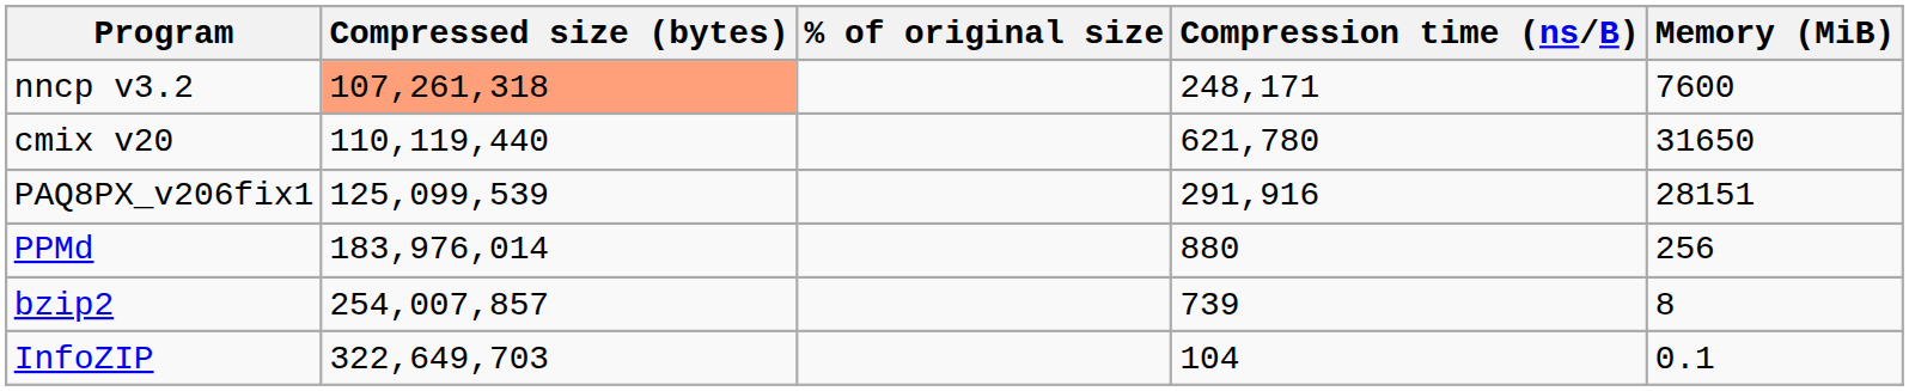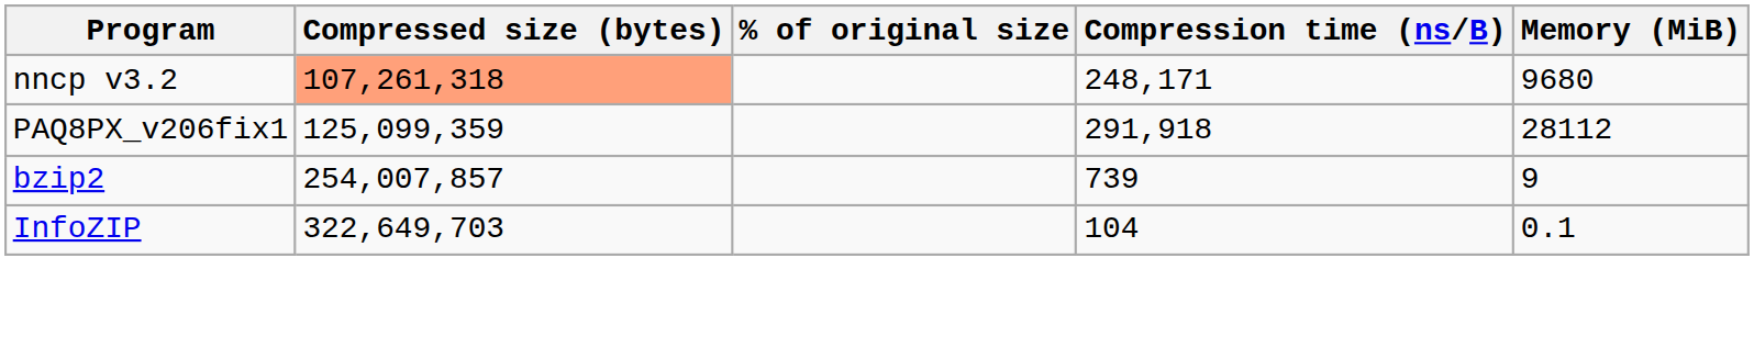 <table class="wikitable">
 <tr>
 <th>Program</th>
 <th>Compressed size (bytes)</th>
 <th>% of original size</th>
 <th>Compression time (<a href='#'>ns</a>/<a href='#'>B</a>)</th>
 <th>Memory (MiB)</th>
 </tr>
 <tr>
 <td>nncp v3.2</td>
 <td style="background: lightsalmon;">107,261,318 </td>
 <td></td>
 <td>248,171</td>
-<td>7600</td>
-</tr>
-<tr>
-<td>cmix v20</td>
-<td>110,119,440 </td>
-<td></td>
-<td>621,780</td>
-<td>31650</td>
+<td>9680</td>
 </tr>
 <tr>
 <td>PAQ8PX_v206fix1</td>
-<td>125,099,539 </td>
+<td>125,099,359 </td>
 <td></td>
-<td>291,916</td>
-<td>28151</td>
-</tr>
-<tr>
-<td><a href='#'>PPMd</a></td>
-<td>183,976,014 </td>
-<td></td>
-<td>880</td>
-<td>256</td>
+<td>291,918</td>
+<td>28112</td>
 </tr>
 <tr>
 <td><a href='#'>bzip2</a></td>
 <td>254,007,857 </td>
 <td></td>
 <td>739</td>
-<td>8</td>
+<td>9</td>
 </tr>
 <tr>
 <td><a href='#'>InfoZIP</a></td>
 <td>322,649,703 </td>
 <td></td>
 <td>104</td>
 <td>0.1</td>
 </tr>
 </table>
